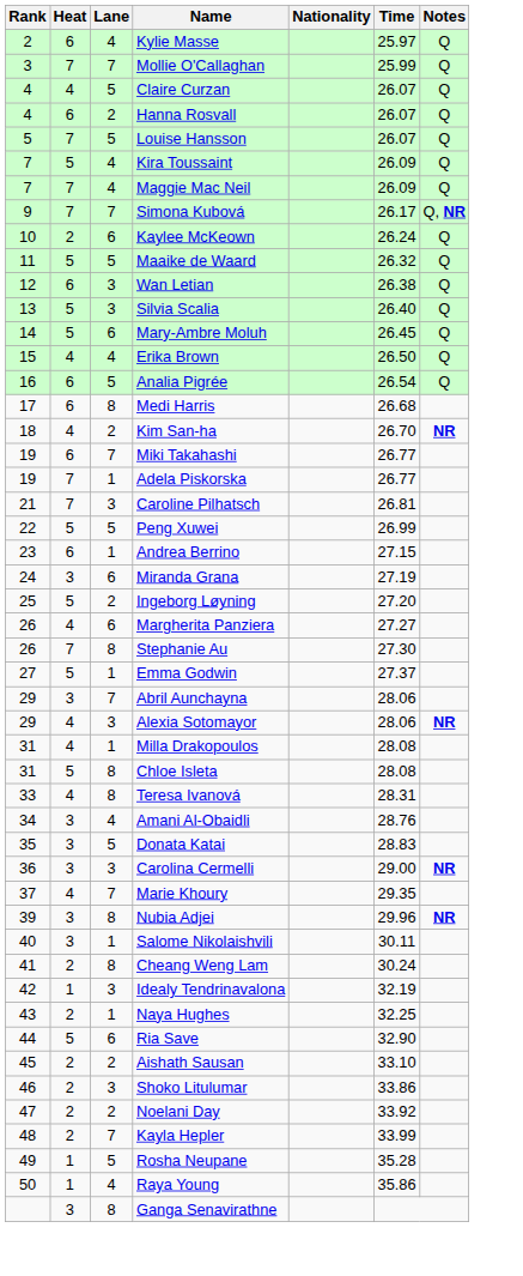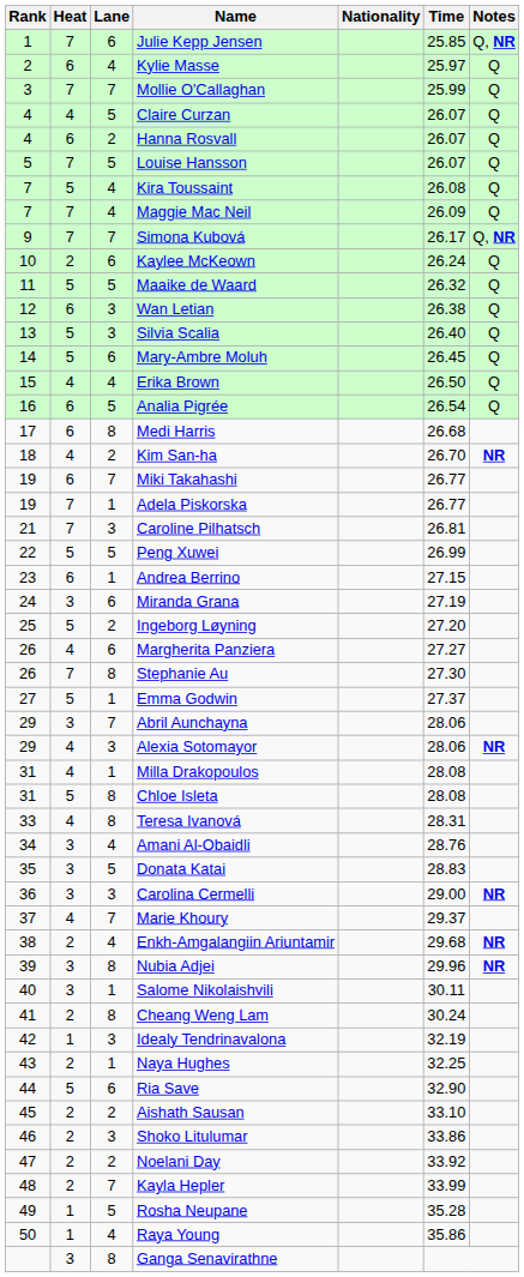 <table class="wikitable sortable" style="text-align:center">
 <tr>
 <th>Rank</th>
 <th>Heat</th>
 <th>Lane</th>
 <th>Name</th>
 <th>Nationality</th>
 <th>Time</th>
 <th>Notes</th>
+</tr>
+<tr bgcolor=ccffcc>
+<td>1</td>
+<td>7</td>
+<td>6</td>
+<td align=left><a href='#'>Julie Kepp Jensen</a></td>
+<td align=left></td>
+<td>25.85</td>
+<td>Q, <strong><a href='#'>NR</a></strong></td>
 </tr>
 <tr bgcolor=ccffcc>
 <td>2</td>
 <td>6</td>
 <td>4</td>
 <td align=left><a href='#'>Kylie Masse</a></td>
 <td align=left></td>
 <td>25.97</td>
 <td>Q</td>
 </tr>
 <tr bgcolor=ccffcc>
 <td>3</td>
 <td>7</td>
 <td>7</td>
 <td align=left><a href='#'>Mollie O'Callaghan</a></td>
 <td align=left></td>
 <td>25.99</td>
 <td>Q</td>
 </tr>
 <tr bgcolor=ccffcc>
 <td>4</td>
 <td>4</td>
 <td>5</td>
 <td align=left><a href='#'>Claire Curzan</a></td>
 <td align=left></td>
 <td>26.07</td>
 <td>Q</td>
 </tr>
 <tr bgcolor=ccffcc>
 <td>4</td>
 <td>6</td>
 <td>2</td>
 <td align=left><a href='#'>Hanna Rosvall</a></td>
 <td align=left></td>
 <td>26.07</td>
 <td>Q</td>
 </tr>
 <tr bgcolor=ccffcc>
 <td>5</td>
 <td>7</td>
 <td>5</td>
 <td align=left><a href='#'>Louise Hansson</a></td>
 <td align=left></td>
 <td>26.07</td>
 <td>Q</td>
 </tr>
 <tr bgcolor=ccffcc>
 <td>7</td>
 <td>5</td>
 <td>4</td>
 <td align=left><a href='#'>Kira Toussaint</a></td>
 <td align=left></td>
-<td>26.09</td>
+<td>26.08</td>
 <td>Q</td>
 </tr>
 <tr bgcolor=ccffcc>
 <td>7</td>
 <td>7</td>
 <td>4</td>
 <td align=left><a href='#'>Maggie Mac Neil</a></td>
 <td align=left></td>
 <td>26.09</td>
 <td>Q</td>
 </tr>
 <tr bgcolor=ccffcc>
 <td>9</td>
 <td>7</td>
 <td>7</td>
 <td align=left><a href='#'>Simona Kubová</a></td>
 <td align=left></td>
 <td>26.17</td>
 <td>Q, <strong><a href='#'>NR</a></strong></td>
 </tr>
 <tr bgcolor=ccffcc>
 <td>10</td>
 <td>2</td>
 <td>6</td>
 <td align=left><a href='#'>Kaylee McKeown</a></td>
 <td align=left></td>
 <td>26.24</td>
 <td>Q</td>
 </tr>
 <tr bgcolor=ccffcc>
 <td>11</td>
 <td>5</td>
 <td>5</td>
 <td align=left><a href='#'>Maaike de Waard</a></td>
 <td align=left></td>
 <td>26.32</td>
 <td>Q</td>
 </tr>
 <tr bgcolor=ccffcc>
 <td>12</td>
 <td>6</td>
 <td>3</td>
 <td align=left><a href='#'>Wan Letian</a></td>
 <td align=left></td>
 <td>26.38</td>
 <td>Q</td>
 </tr>
 <tr bgcolor=ccffcc>
 <td>13</td>
 <td>5</td>
 <td>3</td>
 <td align=left><a href='#'>Silvia Scalia</a></td>
 <td align=left></td>
 <td>26.40</td>
 <td>Q</td>
 </tr>
 <tr bgcolor=ccffcc>
 <td>14</td>
 <td>5</td>
 <td>6</td>
 <td align=left><a href='#'>Mary-Ambre Moluh</a></td>
 <td align=left></td>
 <td>26.45</td>
 <td>Q</td>
 </tr>
 <tr bgcolor=ccffcc>
 <td>15</td>
 <td>4</td>
 <td>4</td>
 <td align=left><a href='#'>Erika Brown</a></td>
 <td align=left></td>
 <td>26.50</td>
 <td>Q</td>
 </tr>
 <tr bgcolor=ccffcc>
 <td>16</td>
 <td>6</td>
 <td>5</td>
 <td align=left><a href='#'>Analia Pigrée</a></td>
 <td align=left></td>
 <td>26.54</td>
 <td>Q</td>
 </tr>
 <tr>
 <td>17</td>
 <td>6</td>
 <td>8</td>
 <td align=left><a href='#'>Medi Harris</a></td>
 <td align=left></td>
 <td>26.68</td>
 <td></td>
 </tr>
 <tr>
 <td>18</td>
 <td>4</td>
 <td>2</td>
 <td align=left><a href='#'>Kim San-ha</a></td>
 <td align=left></td>
 <td>26.70</td>
 <td><strong><a href='#'>NR</a></strong></td>
 </tr>
 <tr>
 <td>19</td>
 <td>6</td>
 <td>7</td>
 <td align=left><a href='#'>Miki Takahashi</a></td>
 <td align=left></td>
 <td>26.77</td>
 <td></td>
 </tr>
 <tr>
 <td>19</td>
 <td>7</td>
 <td>1</td>
 <td align=left><a href='#'>Adela Piskorska</a></td>
 <td align=left></td>
 <td>26.77</td>
 <td></td>
 </tr>
 <tr>
 <td>21</td>
 <td>7</td>
 <td>3</td>
 <td align=left><a href='#'>Caroline Pilhatsch</a></td>
 <td align=left></td>
 <td>26.81</td>
 <td></td>
 </tr>
 <tr>
 <td>22</td>
 <td>5</td>
 <td>5</td>
 <td align=left><a href='#'>Peng Xuwei</a></td>
 <td align=left></td>
 <td>26.99</td>
 <td></td>
 </tr>
 <tr>
 <td>23</td>
 <td>6</td>
 <td>1</td>
 <td align=left><a href='#'>Andrea Berrino</a></td>
 <td align=left></td>
 <td>27.15</td>
 <td></td>
 </tr>
 <tr>
 <td>24</td>
 <td>3</td>
 <td>6</td>
 <td align=left><a href='#'>Miranda Grana</a></td>
 <td align=left></td>
 <td>27.19</td>
 <td></td>
 </tr>
 <tr>
 <td>25</td>
 <td>5</td>
 <td>2</td>
 <td align=left><a href='#'>Ingeborg Løyning</a></td>
 <td align=left></td>
 <td>27.20</td>
 <td></td>
 </tr>
 <tr>
 <td>26</td>
 <td>4</td>
 <td>6</td>
 <td align=left><a href='#'>Margherita Panziera</a></td>
 <td align=left></td>
 <td>27.27</td>
 <td></td>
 </tr>
 <tr>
 <td>26</td>
 <td>7</td>
 <td>8</td>
 <td align=left><a href='#'>Stephanie Au</a></td>
 <td align=left></td>
 <td>27.30</td>
 <td></td>
 </tr>
 <tr>
 <td>27</td>
 <td>5</td>
 <td>1</td>
 <td align=left><a href='#'>Emma Godwin</a></td>
 <td align=left></td>
 <td>27.37</td>
 <td></td>
 </tr>
 <tr>
 <td>29</td>
 <td>3</td>
 <td>7</td>
 <td align=left><a href='#'>Abril Aunchayna</a></td>
 <td align=left></td>
 <td>28.06</td>
 <td></td>
 </tr>
 <tr>
 <td>29</td>
 <td>4</td>
 <td>3</td>
 <td align=left><a href='#'>Alexia Sotomayor</a></td>
 <td align=left></td>
 <td>28.06</td>
 <td><strong><a href='#'>NR</a></strong></td>
 </tr>
 <tr>
 <td>31</td>
 <td>4</td>
 <td>1</td>
 <td align=left><a href='#'>Milla Drakopoulos</a></td>
 <td align=left></td>
 <td>28.08</td>
 <td></td>
 </tr>
 <tr>
 <td>31</td>
 <td>5</td>
 <td>8</td>
 <td align=left><a href='#'>Chloe Isleta</a></td>
 <td align=left></td>
 <td>28.08</td>
 <td></td>
 </tr>
 <tr>
 <td>33</td>
 <td>4</td>
 <td>8</td>
 <td align=left><a href='#'>Teresa Ivanová</a></td>
 <td align=left></td>
 <td>28.31</td>
 <td></td>
 </tr>
 <tr>
 <td>34</td>
 <td>3</td>
 <td>4</td>
 <td align=left><a href='#'>Amani Al-Obaidli</a></td>
 <td align=left></td>
 <td>28.76</td>
 <td></td>
 </tr>
 <tr>
 <td>35</td>
 <td>3</td>
 <td>5</td>
 <td align=left><a href='#'>Donata Katai</a></td>
 <td align=left></td>
 <td>28.83</td>
 <td></td>
 </tr>
 <tr>
 <td>36</td>
 <td>3</td>
 <td>3</td>
 <td align=left><a href='#'>Carolina Cermelli</a></td>
 <td align=left></td>
 <td>29.00</td>
 <td><strong><a href='#'>NR</a></strong></td>
 </tr>
 <tr>
 <td>37</td>
 <td>4</td>
 <td>7</td>
 <td align=left><a href='#'>Marie Khoury</a></td>
 <td align=left></td>
-<td>29.35</td>
+<td>29.37</td>
 <td></td>
+</tr>
+<tr>
+<td>38</td>
+<td>2</td>
+<td>4</td>
+<td align=left><a href='#'>Enkh-Amgalangiin Ariuntamir</a></td>
+<td align=left></td>
+<td>29.68</td>
+<td><strong><a href='#'>NR</a></strong></td>
 </tr>
 <tr>
 <td>39</td>
 <td>3</td>
 <td>8</td>
 <td align=left><a href='#'>Nubia Adjei</a></td>
 <td align=left></td>
 <td>29.96</td>
 <td><strong><a href='#'>NR</a></strong></td>
 </tr>
 <tr>
 <td>40</td>
 <td>3</td>
 <td>1</td>
 <td align=left><a href='#'>Salome Nikolaishvili</a></td>
 <td align=left></td>
 <td>30.11</td>
 <td></td>
 </tr>
 <tr>
 <td>41</td>
 <td>2</td>
 <td>8</td>
 <td align=left><a href='#'>Cheang Weng Lam</a></td>
 <td align=left></td>
 <td>30.24</td>
 <td></td>
 </tr>
 <tr>
 <td>42</td>
 <td>1</td>
 <td>3</td>
 <td align=left><a href='#'>Idealy Tendrinavalona</a></td>
 <td align=left></td>
 <td>32.19</td>
 <td></td>
 </tr>
 <tr>
 <td>43</td>
 <td>2</td>
 <td>1</td>
 <td align=left><a href='#'>Naya Hughes</a></td>
 <td align=left></td>
 <td>32.25</td>
 <td></td>
 </tr>
 <tr>
 <td>44</td>
 <td>5</td>
 <td>6</td>
 <td align=left><a href='#'>Ria Save</a></td>
 <td align=left></td>
 <td>32.90</td>
 <td></td>
 </tr>
 <tr>
 <td>45</td>
 <td>2</td>
 <td>2</td>
 <td align=left><a href='#'>Aishath Sausan</a></td>
 <td align=left></td>
 <td>33.10</td>
 <td></td>
 </tr>
 <tr>
 <td>46</td>
 <td>2</td>
 <td>3</td>
 <td align=left><a href='#'>Shoko Litulumar</a></td>
 <td align=left></td>
 <td>33.86</td>
 <td></td>
 </tr>
 <tr>
 <td>47</td>
 <td>2</td>
 <td>2</td>
 <td align=left><a href='#'>Noelani Day</a></td>
 <td align=left></td>
 <td>33.92</td>
 <td></td>
 </tr>
 <tr>
 <td>48</td>
 <td>2</td>
 <td>7</td>
 <td align=left><a href='#'>Kayla Hepler</a></td>
 <td align=left></td>
 <td>33.99</td>
 <td></td>
 </tr>
 <tr>
 <td>49</td>
 <td>1</td>
 <td>5</td>
 <td align=left><a href='#'>Rosha Neupane</a></td>
 <td align=left></td>
 <td>35.28</td>
 <td></td>
 </tr>
 <tr>
 <td>50</td>
 <td>1</td>
 <td>4</td>
 <td align=left><a href='#'>Raya Young</a></td>
 <td align=left></td>
 <td>35.86</td>
 <td></td>
 </tr>
 <tr>
 <td></td>
 <td>3</td>
 <td>8</td>
 <td align=left><a href='#'>Ganga Senavirathne</a></td>
 <td align=left></td>
 <td colspan=2></td>
 </tr>
 </table>
